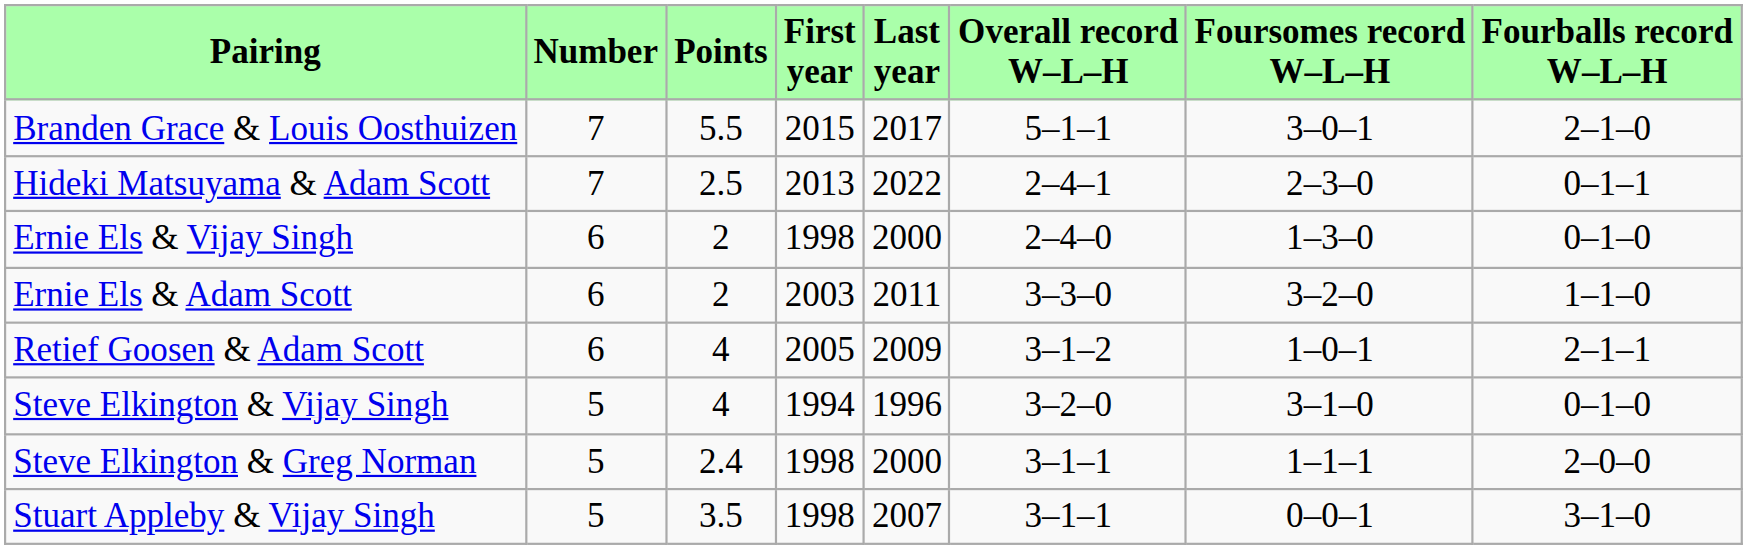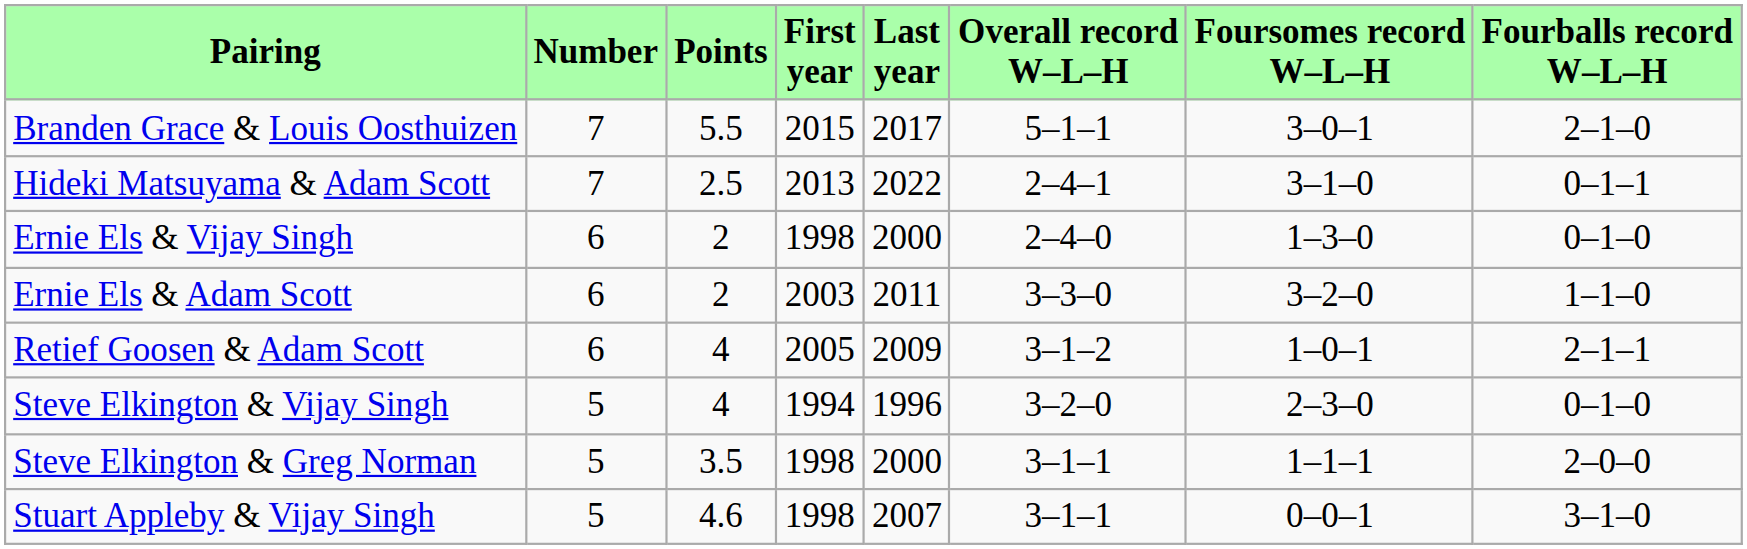 <table class="wikitable" style="text-align:center">
 <tr style="background:#aaffaa;">
 <td><strong>Pairing</strong></td>
 <td><strong>Number</strong></td>
 <td><strong>Points</strong></td>
 <td><strong>First<br>year</strong></td>
 <td><strong>Last<br>year</strong></td>
 <td><strong>Overall record<br>W–L–H</strong></td>
 <td><strong>Foursomes record<br>W–L–H</strong></td>
 <td><strong>Fourballs record<br>W–L–H</strong></td>
 </tr>
 <tr>
 <td align=left><a href='#'>Branden Grace</a> & <a href='#'>Louis Oosthuizen</a></td>
 <td>7</td>
 <td>5.5</td>
 <td>2015</td>
 <td>2017</td>
 <td>5–1–1</td>
 <td>3–0–1</td>
 <td>2–1–0</td>
 </tr>
 <tr>
 <td align=left><a href='#'>Hideki Matsuyama</a> & <a href='#'>Adam Scott</a></td>
 <td>7</td>
 <td>2.5</td>
 <td>2013</td>
 <td>2022</td>
 <td>2–4–1</td>
-<td>2–3–0</td>
+<td>3–1–0</td>
 <td>0–1–1</td>
 </tr>
 <tr>
 <td align=left><a href='#'>Ernie Els</a> & <a href='#'>Vijay Singh</a></td>
 <td>6</td>
 <td>2</td>
 <td>1998</td>
 <td>2000</td>
 <td>2–4–0</td>
 <td>1–3–0</td>
 <td>0–1–0</td>
 </tr>
 <tr>
 <td align=left><a href='#'>Ernie Els</a> & <a href='#'>Adam Scott</a></td>
 <td>6</td>
 <td>2</td>
 <td>2003</td>
 <td>2011</td>
 <td>3–3–0</td>
 <td>3–2–0</td>
 <td>1–1–0</td>
 </tr>
 <tr>
 <td align=left><a href='#'>Retief Goosen</a> & <a href='#'>Adam Scott</a></td>
 <td>6</td>
 <td>4</td>
 <td>2005</td>
 <td>2009</td>
 <td>3–1–2</td>
 <td>1–0–1</td>
 <td>2–1–1</td>
 </tr>
 <tr>
 <td align=left><a href='#'>Steve Elkington</a> & <a href='#'>Vijay Singh</a></td>
 <td>5</td>
 <td>4</td>
 <td>1994</td>
 <td>1996</td>
 <td>3–2–0</td>
-<td>3–1–0</td>
+<td>2–3–0</td>
 <td>0–1–0</td>
 </tr>
 <tr>
 <td align=left><a href='#'>Steve Elkington</a> & <a href='#'>Greg Norman</a></td>
 <td>5</td>
-<td>2.4</td>
+<td>3.5</td>
 <td>1998</td>
 <td>2000</td>
 <td>3–1–1</td>
 <td>1–1–1</td>
 <td>2–0–0</td>
 </tr>
 <tr>
 <td align=left><a href='#'>Stuart Appleby</a> & <a href='#'>Vijay Singh</a></td>
 <td>5</td>
-<td>3.5</td>
+<td>4.6</td>
 <td>1998</td>
 <td>2007</td>
 <td>3–1–1</td>
 <td>0–0–1</td>
 <td>3–1–0</td>
 </tr>
 </table>
